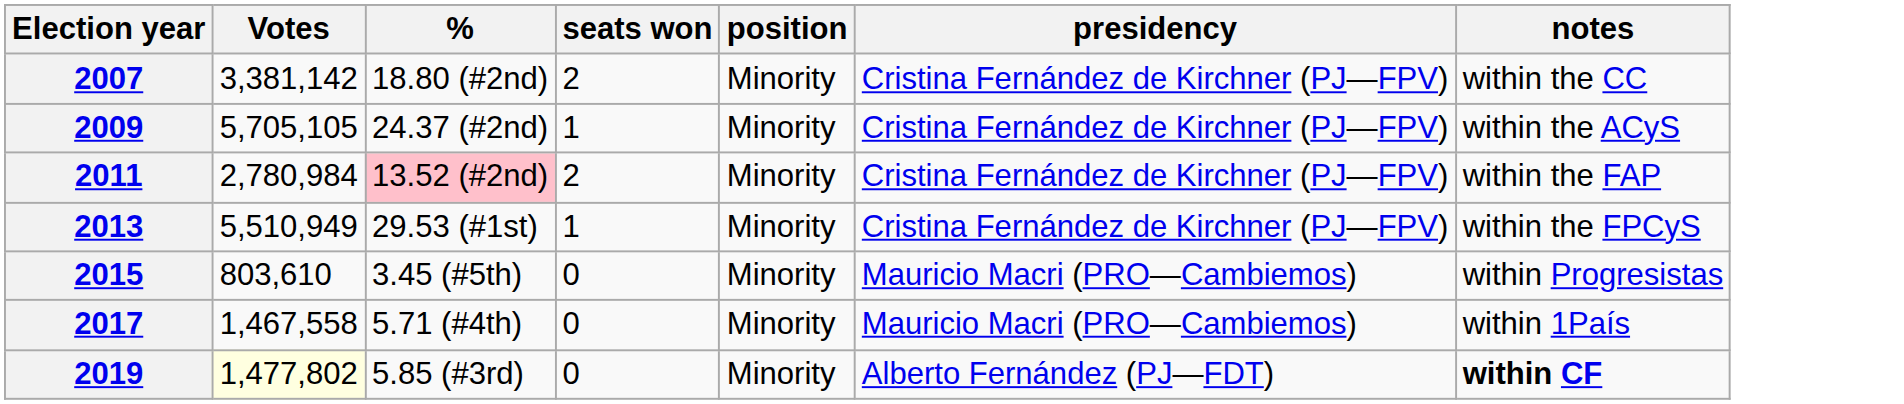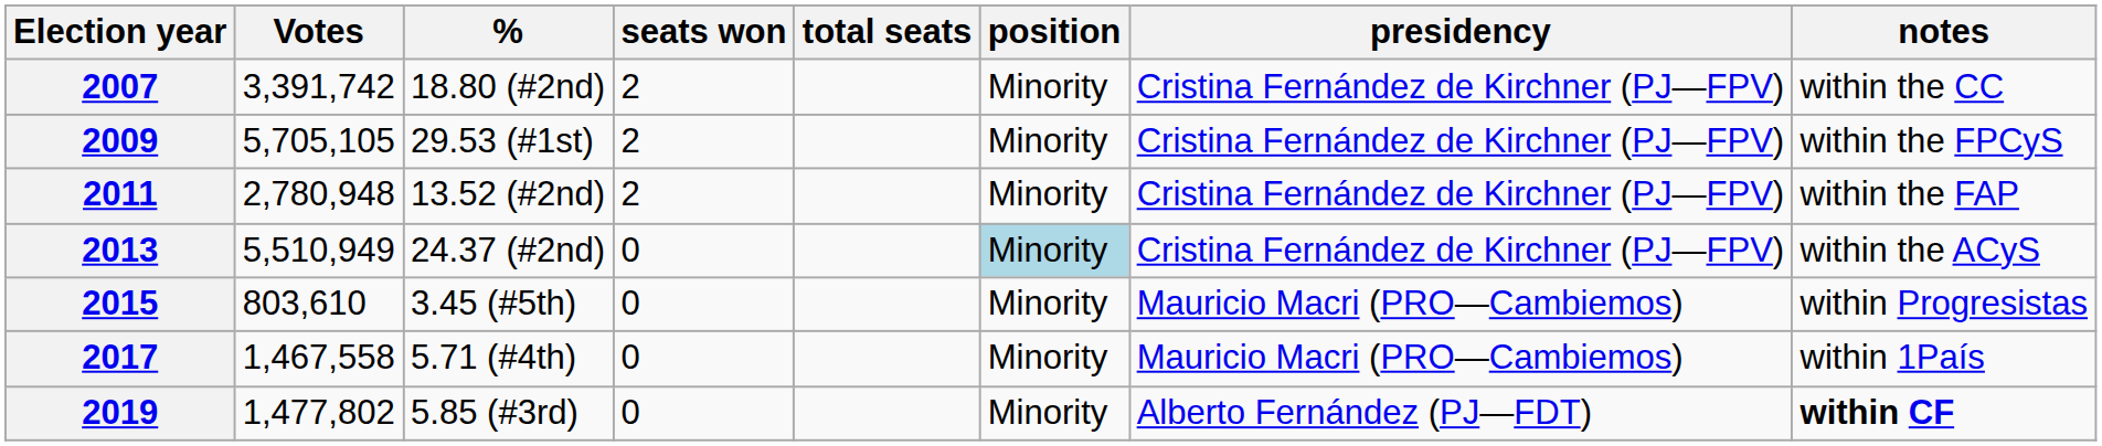 <table class="wikitable">
 <tr>
 <th>Election year</th>
 <th>Votes</th>
 <th>%</th>
 <th>seats won</th>
+<th>total seats</th>
 <th>position</th>
 <th>presidency</th>
 <th>notes</th>
 </tr>
 <tr>
 <th><a href='#'>2007</a></th>
-<td>3,381,142</td>
+<td>3,391,742</td>
 <td>18.80 (#2nd)</td>
 <td>2</td>
+<td></td>
 <td>Minority</td>
 <td><a href='#'>Cristina Fernández de Kirchner</a> (<a href='#'>PJ</a>—<a href='#'>FPV</a>)</td>
 <td>within the <a href='#'>CC</a></td>
 </tr>
 <tr>
 <th><a href='#'>2009</a></th>
 <td>5,705,105</td>
-<td>24.37 (#2nd)</td>
-<td>1</td>
+<td>29.53 (#1st)</td>
+<td>2</td>
+<td></td>
 <td>Minority</td>
 <td><a href='#'>Cristina Fernández de Kirchner</a> (<a href='#'>PJ</a>—<a href='#'>FPV</a>)</td>
-<td>within the <a href='#'>ACyS</a></td>
+<td>within the <a href='#'>FPCyS</a></td>
 </tr>
 <tr>
 <th><a href='#'>2011</a></th>
-<td>2,780,984</td>
-<td style="background: pink;">13.52 (#2nd)</td>
+<td>2,780,948</td>
+<td>13.52 (#2nd)</td>
 <td>2</td>
+<td></td>
 <td>Minority</td>
 <td><a href='#'>Cristina Fernández de Kirchner</a> (<a href='#'>PJ</a>—<a href='#'>FPV</a>)</td>
 <td>within the <a href='#'>FAP</a></td>
 </tr>
 <tr>
 <th><a href='#'>2013</a></th>
 <td>5,510,949</td>
-<td>29.53 (#1st)</td>
-<td>1</td>
-<td>Minority</td>
+<td>24.37 (#2nd)</td>
+<td>0</td>
+<td></td>
+<td style="background: lightblue;">Minority</td>
 <td><a href='#'>Cristina Fernández de Kirchner</a> (<a href='#'>PJ</a>—<a href='#'>FPV</a>)</td>
-<td>within the <a href='#'>FPCyS</a></td>
+<td>within the <a href='#'>ACyS</a></td>
 </tr>
 <tr>
 <th><a href='#'>2015</a></th>
 <td>803,610</td>
 <td>3.45 (#5th)</td>
 <td>0</td>
+<td></td>
 <td>Minority</td>
 <td><a href='#'>Mauricio Macri</a> (<a href='#'>PRO</a>—<a href='#'>Cambiemos</a>)</td>
 <td>within <a href='#'>Progresistas</a></td>
 </tr>
 <tr>
 <th><a href='#'>2017</a></th>
 <td>1,467,558</td>
 <td>5.71 (#4th)</td>
 <td>0</td>
+<td></td>
 <td>Minority</td>
 <td><a href='#'>Mauricio Macri</a> (<a href='#'>PRO</a>—<a href='#'>Cambiemos</a>)</td>
 <td>within <a href='#'>1País</a></td>
 </tr>
 <tr>
 <th><a href='#'>2019</a></th>
-<td style="background: lightyellow;">1,477,802</td>
+<td>1,477,802</td>
 <td>5.85 (#3rd)</td>
 <td>0</td>
+<td></td>
 <td>Minority</td>
 <td><a href='#'>Alberto Fernández</a> (<a href='#'>PJ</a>—<a href='#'>FDT</a>)</td>
 <td><strong>within <a href='#'>CF</a></strong></td>
 </tr>
 </table>
